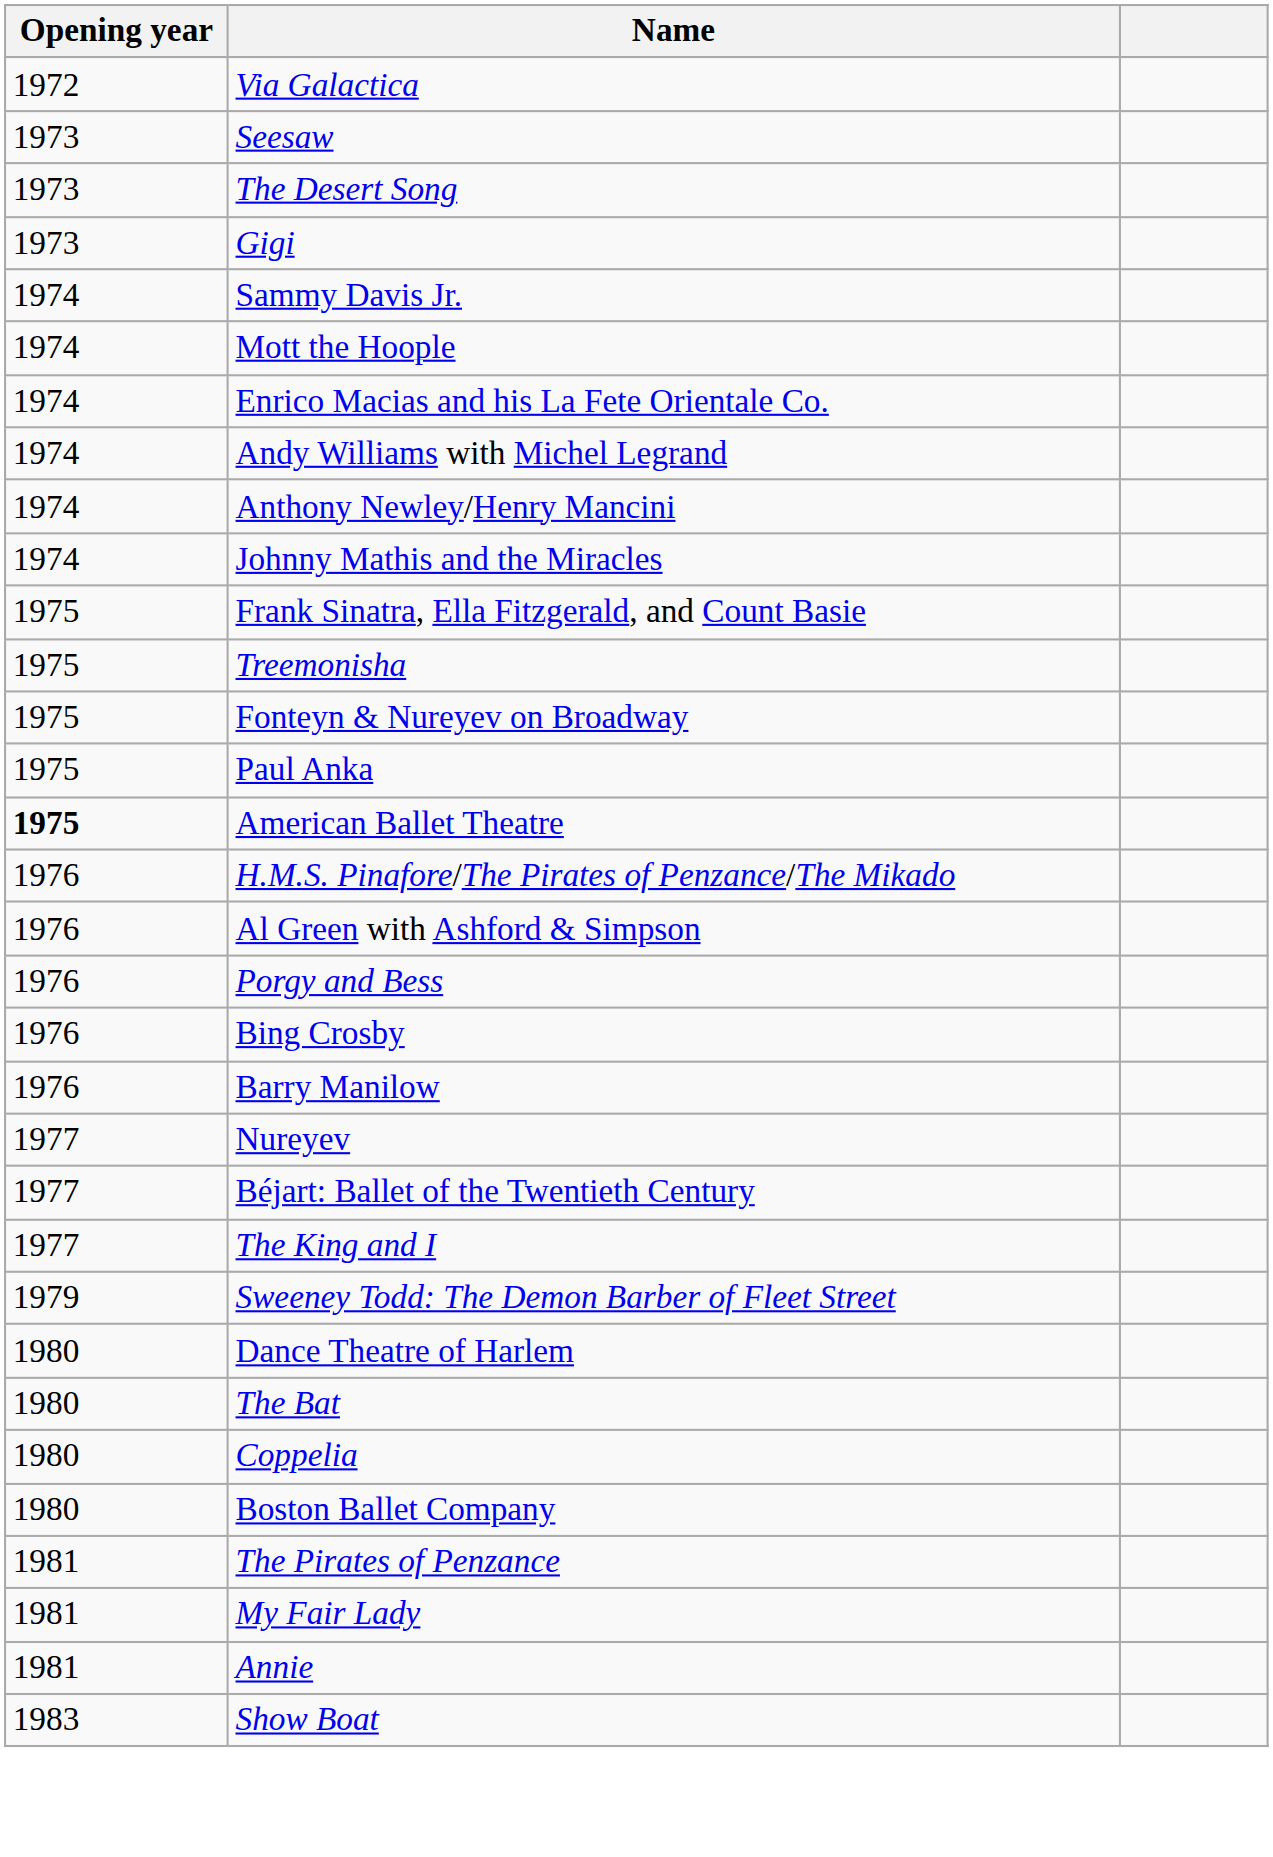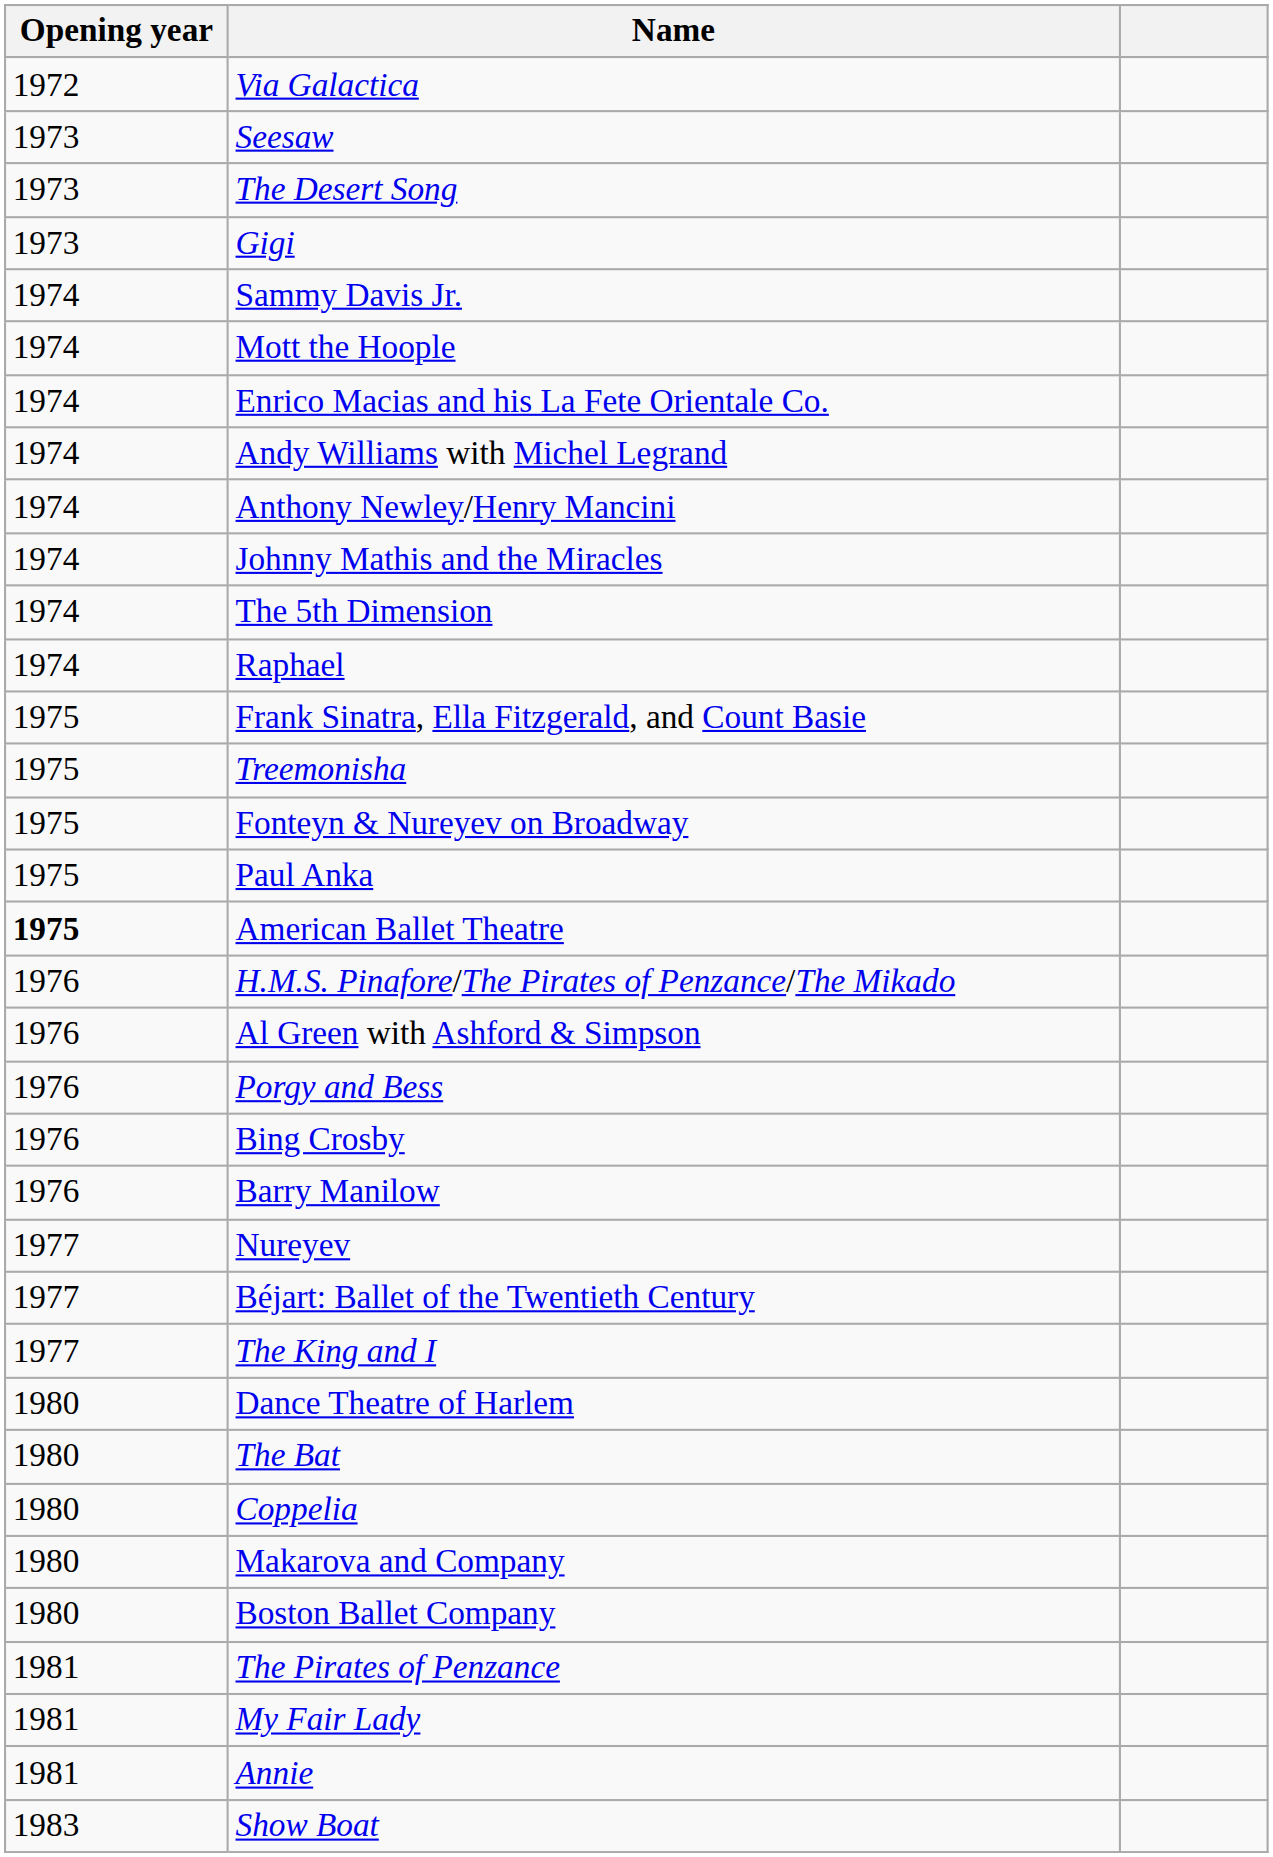 <table class="wikitable sortable collapsible">
 <tr>
 <th width=5% scope="col">Opening year</th>
 <th width=30% scope="col">Name</th>
 <th width=5% scope="col"  class="unsortable"></th>
 </tr>
 <tr>
 <td>1972</td>
 <td><em><a href='#'>Via Galactica</a></em></td>
 <td></td>
 </tr>
 <tr>
 <td>1973</td>
 <td><em><a href='#'>Seesaw</a></em></td>
 <td></td>
 </tr>
 <tr>
 <td>1973</td>
 <td><em><a href='#'>The Desert Song</a></em></td>
 <td></td>
 </tr>
 <tr>
 <td>1973</td>
 <td><em><a href='#'>Gigi</a></em></td>
 <td></td>
 </tr>
 <tr>
 <td>1974</td>
 <td><a href='#'>Sammy Davis Jr.</a></td>
 <td></td>
 </tr>
 <tr>
 <td>1974</td>
 <td><a href='#'>Mott the Hoople</a></td>
 <td></td>
 </tr>
 <tr>
 <td>1974</td>
 <td><a href='#'>Enrico Macias and his La Fete Orientale Co.</a></td>
 <td></td>
 </tr>
 <tr>
 <td>1974</td>
 <td><a href='#'>Andy Williams</a> with <a href='#'>Michel Legrand</a></td>
 <td></td>
 </tr>
 <tr>
 <td>1974</td>
 <td><a href='#'>Anthony Newley</a>/<a href='#'>Henry Mancini</a></td>
 <td></td>
 </tr>
 <tr>
 <td>1974</td>
 <td><a href='#'>Johnny Mathis and the Miracles</a></td>
+<td></td>
+</tr>
+<tr>
+<td>1974</td>
+<td><a href='#'>The 5th Dimension</a></td>
+<td></td>
+</tr>
+<tr>
+<td>1974</td>
+<td><a href='#'>Raphael</a></td>
 <td></td>
 </tr>
 <tr>
 <td>1975</td>
 <td><a href='#'>Frank Sinatra</a>, <a href='#'>Ella Fitzgerald</a>, and <a href='#'>Count Basie</a></td>
 <td></td>
 </tr>
 <tr>
 <td>1975</td>
 <td><em><a href='#'>Treemonisha</a></em></td>
 <td></td>
 </tr>
 <tr>
 <td>1975</td>
 <td><a href='#'>Fonteyn & Nureyev on Broadway</a></td>
 <td></td>
 </tr>
 <tr>
 <td>1975</td>
 <td><a href='#'>Paul Anka</a></td>
 <td></td>
 </tr>
 <tr>
 <td><strong>1975</strong></td>
 <td><a href='#'>American Ballet Theatre</a></td>
 <td></td>
 </tr>
 <tr>
 <td>1976</td>
 <td><em><a href='#'>H.M.S. Pinafore</a></em>/<em><a href='#'>The Pirates of Penzance</a></em>/<em><a href='#'>The Mikado</a></em></td>
 <td></td>
 </tr>
 <tr>
 <td>1976</td>
 <td><a href='#'>Al Green</a> with <a href='#'>Ashford & Simpson</a></td>
 <td></td>
 </tr>
 <tr>
 <td>1976</td>
 <td><em><a href='#'>Porgy and Bess</a></em></td>
 <td></td>
 </tr>
 <tr>
 <td>1976</td>
 <td><a href='#'>Bing Crosby</a></td>
 <td></td>
 </tr>
 <tr>
 <td>1976</td>
 <td><a href='#'>Barry Manilow</a></td>
 <td></td>
 </tr>
 <tr>
 <td>1977</td>
 <td><a href='#'>Nureyev</a></td>
 <td></td>
 </tr>
 <tr>
 <td>1977</td>
 <td><a href='#'>Béjart: Ballet of the Twentieth Century</a></td>
 <td></td>
 </tr>
 <tr>
 <td>1977</td>
 <td><em><a href='#'>The King and I</a></em></td>
 <td></td>
 </tr>
 <tr>
-<td>1979</td>
-<td><em><a href='#'>Sweeney Todd: The Demon Barber of Fleet Street</a></em></td>
-<td></td>
-</tr>
-<tr>
 <td>1980</td>
 <td><a href='#'>Dance Theatre of Harlem</a></td>
 <td></td>
 </tr>
 <tr>
 <td>1980</td>
 <td><em><a href='#'>The Bat</a></em></td>
 <td></td>
 </tr>
 <tr>
 <td>1980</td>
 <td><em><a href='#'>Coppelia</a></em></td>
+<td></td>
+</tr>
+<tr>
+<td>1980</td>
+<td><a href='#'>Makarova and Company</a></td>
 <td></td>
 </tr>
 <tr>
 <td>1980</td>
 <td><a href='#'>Boston Ballet Company</a></td>
 <td></td>
 </tr>
 <tr>
 <td>1981</td>
 <td><em><a href='#'>The Pirates of Penzance</a></em></td>
 <td></td>
 </tr>
 <tr>
 <td>1981</td>
 <td><em><a href='#'>My Fair Lady</a></em></td>
 <td></td>
 </tr>
 <tr>
 <td>1981</td>
 <td><em><a href='#'>Annie</a></em></td>
 <td></td>
 </tr>
 <tr>
 <td>1983</td>
 <td><em><a href='#'>Show Boat</a></em></td>
 <td></td>
 </tr>
 </table>
